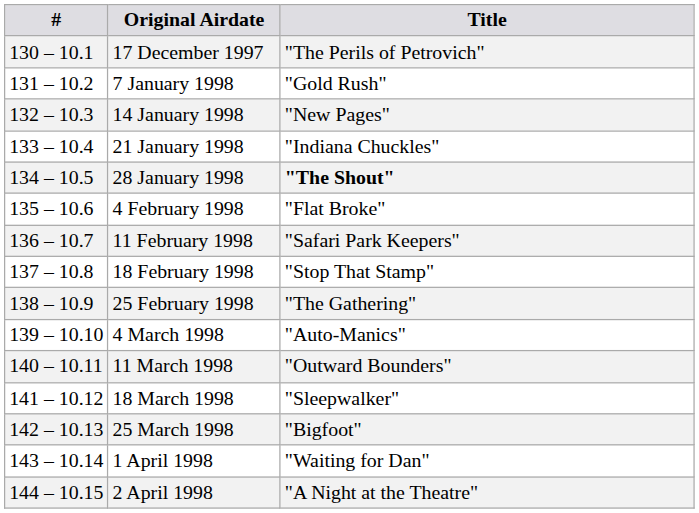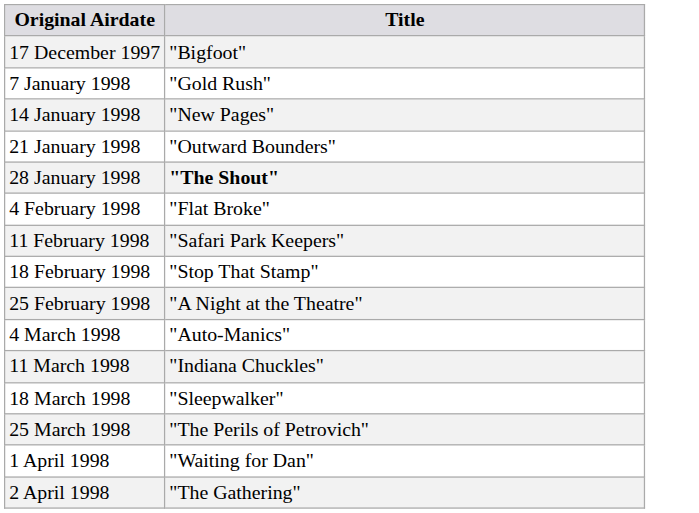 <table class="wikitable">
 <tr>
-<th style="background:#dedde2; width:15%;">#</th>
 <th style="background:#dedde2; width:25%;">Original Airdate</th>
 <th style="background:#dedde2;">Title</th>
 </tr>
 <tr style="background:#f2f2f2;"|>
-<td>130 – 10.1</td>
 <td>17 December 1997</td>
-<td>"The Perils of Petrovich"</td>
+<td>"Bigfoot"</td>
 </tr>
 <tr style="background:#fff;"|>
-<td>131 – 10.2</td>
 <td>7 January 1998</td>
 <td>"Gold Rush"</td>
 </tr>
 <tr style="background:#f2f2f2;"|>
-<td>132 – 10.3</td>
 <td>14 January 1998</td>
 <td>"New Pages"</td>
 </tr>
 <tr style="background:#fff;"|>
-<td>133 – 10.4</td>
 <td>21 January 1998</td>
-<td>"Indiana Chuckles"</td>
+<td>"Outward Bounders"</td>
 </tr>
 <tr style="background:#f2f2f2;"|>
-<td>134 – 10.5</td>
 <td>28 January 1998</td>
 <td><strong>"The Shout"</strong></td>
 </tr>
 <tr style="background:#fff;"|>
-<td>135 – 10.6</td>
 <td>4 February 1998</td>
 <td>"Flat Broke"</td>
 </tr>
 <tr style="background:#f2f2f2;"|>
-<td>136 – 10.7</td>
 <td>11 February 1998</td>
 <td>"Safari Park Keepers"</td>
 </tr>
 <tr style="background:#fff;"|>
-<td>137 – 10.8</td>
 <td>18 February 1998</td>
 <td>"Stop That Stamp"</td>
 </tr>
 <tr style="background:#f2f2f2;"|>
-<td>138 – 10.9</td>
 <td>25 February 1998</td>
-<td>"The Gathering"</td>
+<td>"A Night at the Theatre"</td>
 </tr>
 <tr style="background:#fff;"|>
-<td>139 – 10.10</td>
 <td>4 March 1998</td>
 <td>"Auto-Manics"</td>
 </tr>
 <tr style="background:#f2f2f2;"|>
-<td>140 – 10.11</td>
 <td>11 March 1998</td>
-<td>"Outward Bounders"</td>
+<td>"Indiana Chuckles"</td>
 </tr>
 <tr style="background:#fff;"|>
-<td>141 – 10.12</td>
 <td>18 March 1998</td>
 <td>"Sleepwalker"</td>
 </tr>
 <tr style="background:#f2f2f2;"|>
-<td>142 – 10.13</td>
 <td>25 March 1998</td>
-<td>"Bigfoot"</td>
+<td>"The Perils of Petrovich"</td>
 </tr>
 <tr style="background:#fff;"|>
-<td>143 – 10.14</td>
 <td>1 April 1998</td>
 <td>"Waiting for Dan"</td>
 </tr>
 <tr style="background:#f2f2f2;"|>
-<td>144 – 10.15</td>
 <td>2 April 1998</td>
-<td>"A Night at the Theatre"</td>
+<td>"The Gathering"</td>
 </tr>
 </table>
